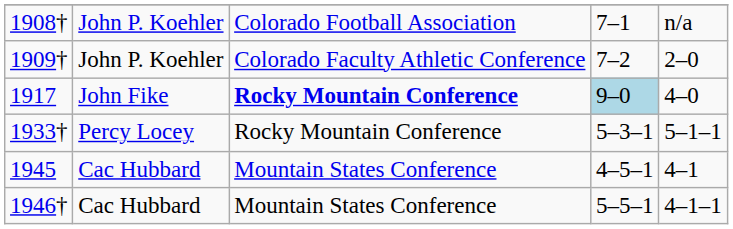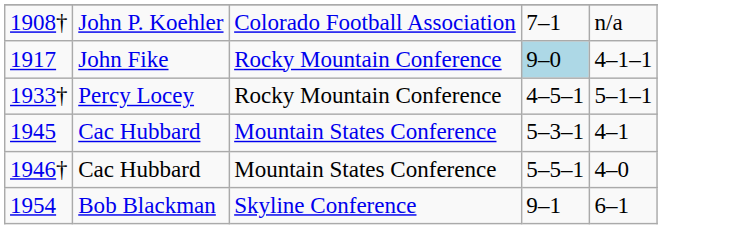 <table class="wikitable">
 <tr>
 </tr>
 <tr>
 <td><a href='#'>1908</a>†</td>
 <td><a href='#'>John P. Koehler</a></td>
 <td><a href='#'>Colorado Football Association</a></td>
 <td>7–1</td>
 <td>n/a</td>
 </tr>
 <tr>
-<td><a href='#'>1909</a>†</td>
-<td>John P. Koehler</td>
-<td><a href='#'>Colorado Faculty Athletic Conference</a></td>
-<td>7–2</td>
-<td>2–0</td>
-</tr>
-<tr>
 <td><a href='#'>1917</a></td>
 <td><a href='#'>John Fike</a></td>
-<td><strong><a href='#'>Rocky Mountain Conference</a></strong></td>
+<td><a href='#'>Rocky Mountain Conference</a></td>
 <td style="background: lightblue;">9–0</td>
-<td>4–0</td>
+<td>4–1–1</td>
 </tr>
 <tr>
 <td><a href='#'>1933</a>†</td>
 <td><a href='#'>Percy Locey</a></td>
 <td>Rocky Mountain Conference</td>
-<td>5–3–1</td>
+<td>4–5–1</td>
 <td>5–1–1</td>
 </tr>
 <tr>
 <td><a href='#'>1945</a></td>
 <td><a href='#'>Cac Hubbard</a></td>
 <td><a href='#'>Mountain States Conference</a></td>
-<td>4–5–1</td>
+<td>5–3–1</td>
 <td>4–1</td>
 </tr>
 <tr>
 <td><a href='#'>1946</a>†</td>
 <td>Cac Hubbard</td>
 <td>Mountain States Conference</td>
 <td>5–5–1</td>
-<td>4–1–1</td>
+<td>4–0</td>
+</tr>
+<tr>
+<td><a href='#'>1954</a></td>
+<td><a href='#'>Bob Blackman</a></td>
+<td><a href='#'>Skyline Conference</a></td>
+<td>9–1</td>
+<td>6–1</td>
 </tr>
 </table>
